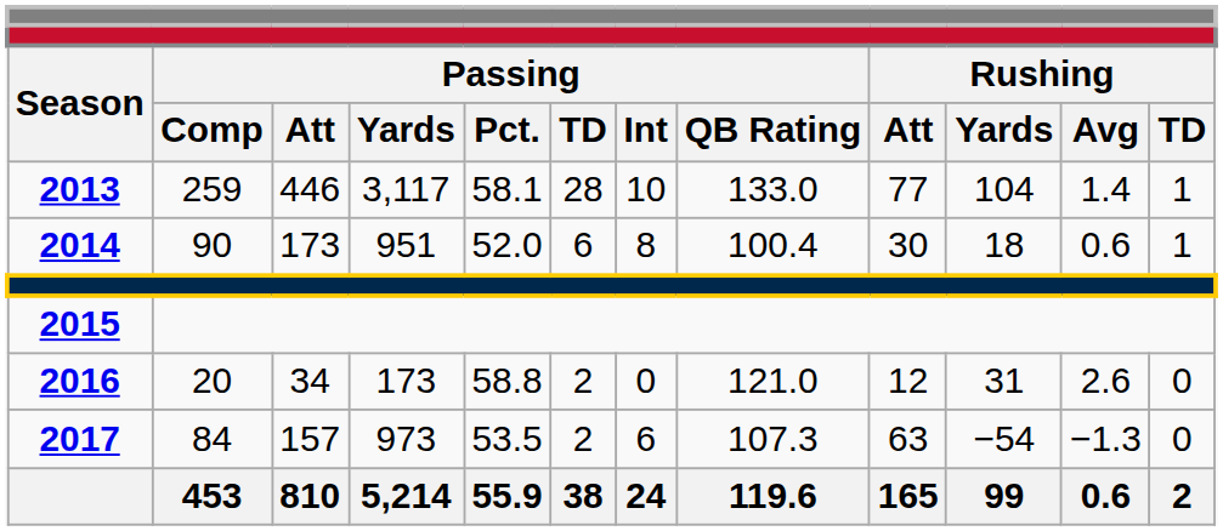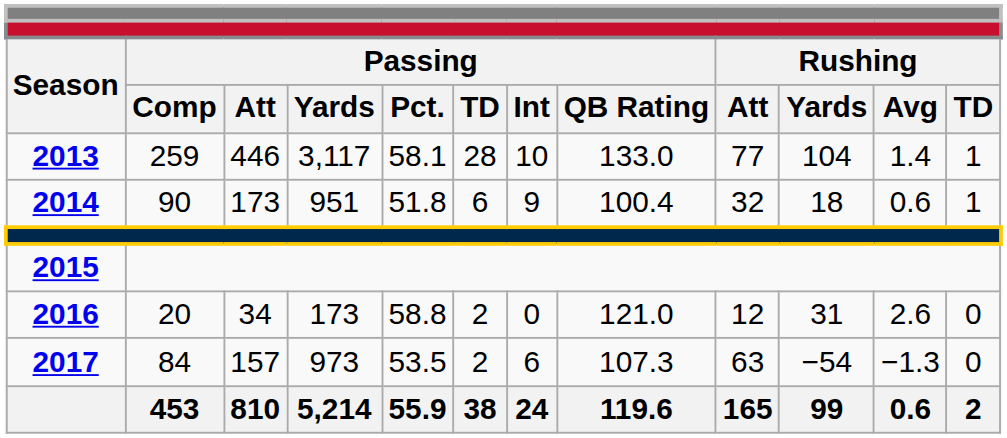 <table class=wikitable style="text-align:center;">
 <tr>
 <td ! colspan="12" style="background:gray; border:2px solid silver; color:white;"></td>
 </tr>
 <tr>
 <td ! colspan="12" style="background: #C8102E; border: 2px solid #888B8D; color:#FFFFFF;"></td>
 </tr>
 <tr>
 <th rowspan=2>Season</th>
 <th colspan=7>Passing</th>
 <th colspan=4>Rushing</th>
 </tr>
 <tr>
 <th>Comp</th>
 <th>Att</th>
 <th>Yards</th>
 <th>Pct.</th>
 <th>TD</th>
 <th>Int</th>
 <th>QB Rating</th>
 <th>Att</th>
 <th>Yards</th>
 <th>Avg</th>
 <th>TD</th>
 </tr>
 <tr>
 <td><strong><a href='#'>2013</a></strong></td>
 <td>259</td>
 <td>446</td>
 <td>3,117</td>
 <td>58.1</td>
 <td>28</td>
 <td>10</td>
 <td>133.0</td>
 <td>77</td>
 <td>104</td>
 <td>1.4</td>
 <td>1</td>
 </tr>
 <tr>
 <td><strong><a href='#'>2014</a></strong></td>
 <td>90</td>
 <td>173</td>
 <td>951</td>
-<td>52.0</td>
+<td>51.8</td>
 <td>6</td>
-<td>8</td>
+<td>9</td>
 <td>100.4</td>
-<td>30</td>
+<td>32</td>
 <td>18</td>
 <td>0.6</td>
 <td>1</td>
 </tr>
 <tr>
 <td ! colspan="12" style="background: #00274C; border: 2px solid #FFCB05; color:#FFFFFF;"></td>
 </tr>
 <tr>
 <td><strong><a href='#'>2015</a></strong></td>
 <td colspan=14></td>
 </tr>
 <tr>
 <td><strong><a href='#'>2016</a></strong></td>
 <td>20</td>
 <td>34</td>
 <td>173</td>
 <td>58.8</td>
 <td>2</td>
 <td>0</td>
 <td>121.0</td>
 <td>12</td>
 <td>31</td>
 <td>2.6</td>
 <td>0</td>
 </tr>
 <tr>
 <td><strong><a href='#'>2017</a></strong></td>
 <td>84</td>
 <td>157</td>
 <td>973</td>
 <td>53.5</td>
 <td>2</td>
 <td>6</td>
 <td>107.3</td>
 <td>63</td>
 <td>−54</td>
 <td>−1.3</td>
 <td>0</td>
 </tr>
 <tr>
 <th></th>
 <th>453</th>
 <th>810</th>
 <th>5,214</th>
 <th>55.9</th>
 <th>38</th>
 <th>24</th>
 <th>119.6</th>
 <th>165</th>
 <th>99</th>
 <th>0.6</th>
 <th>2</th>
 </tr>
 </table>
